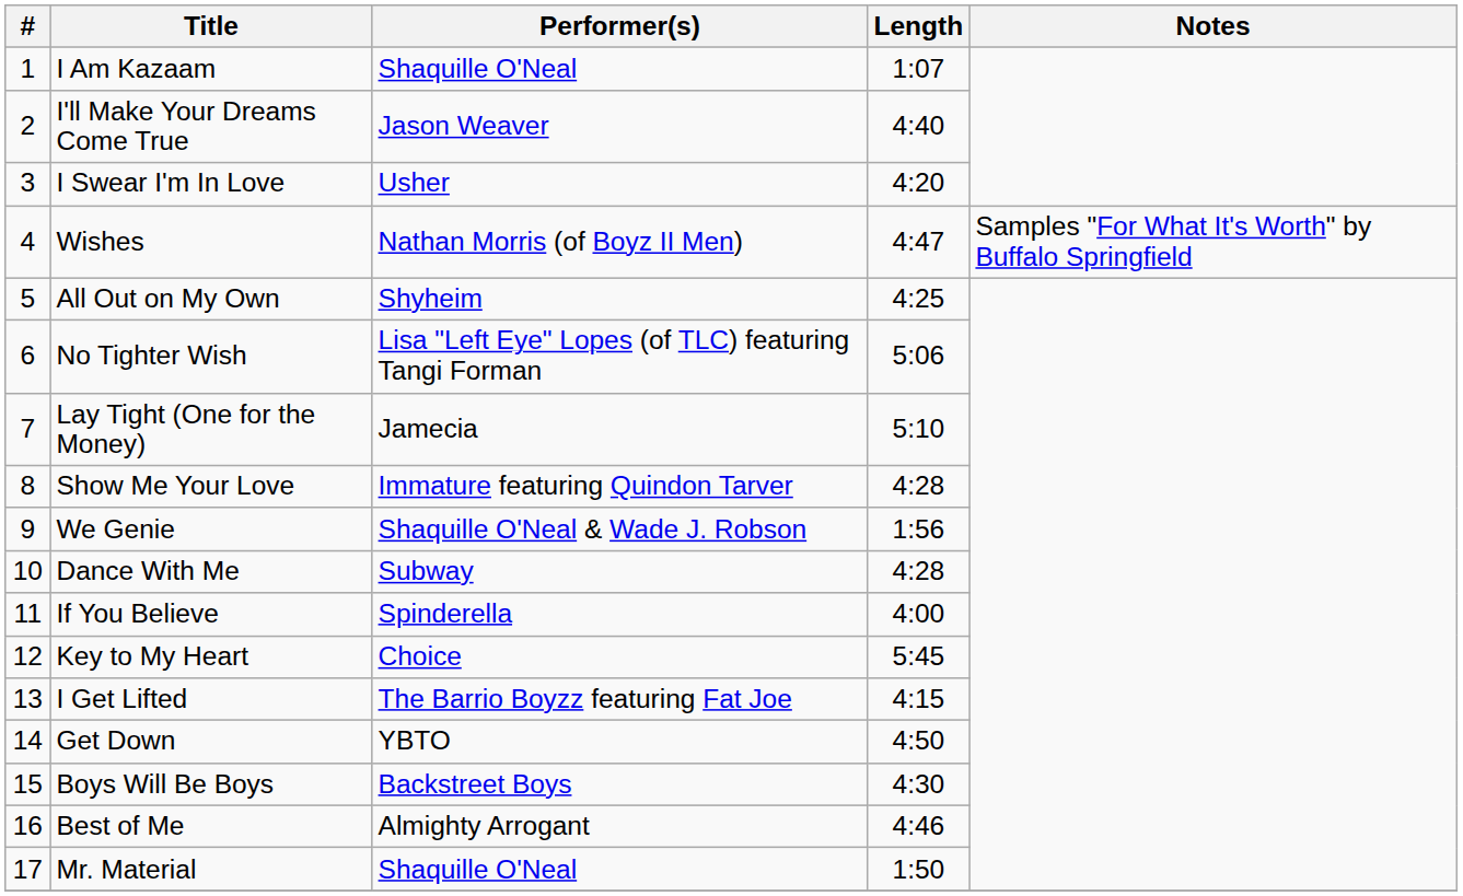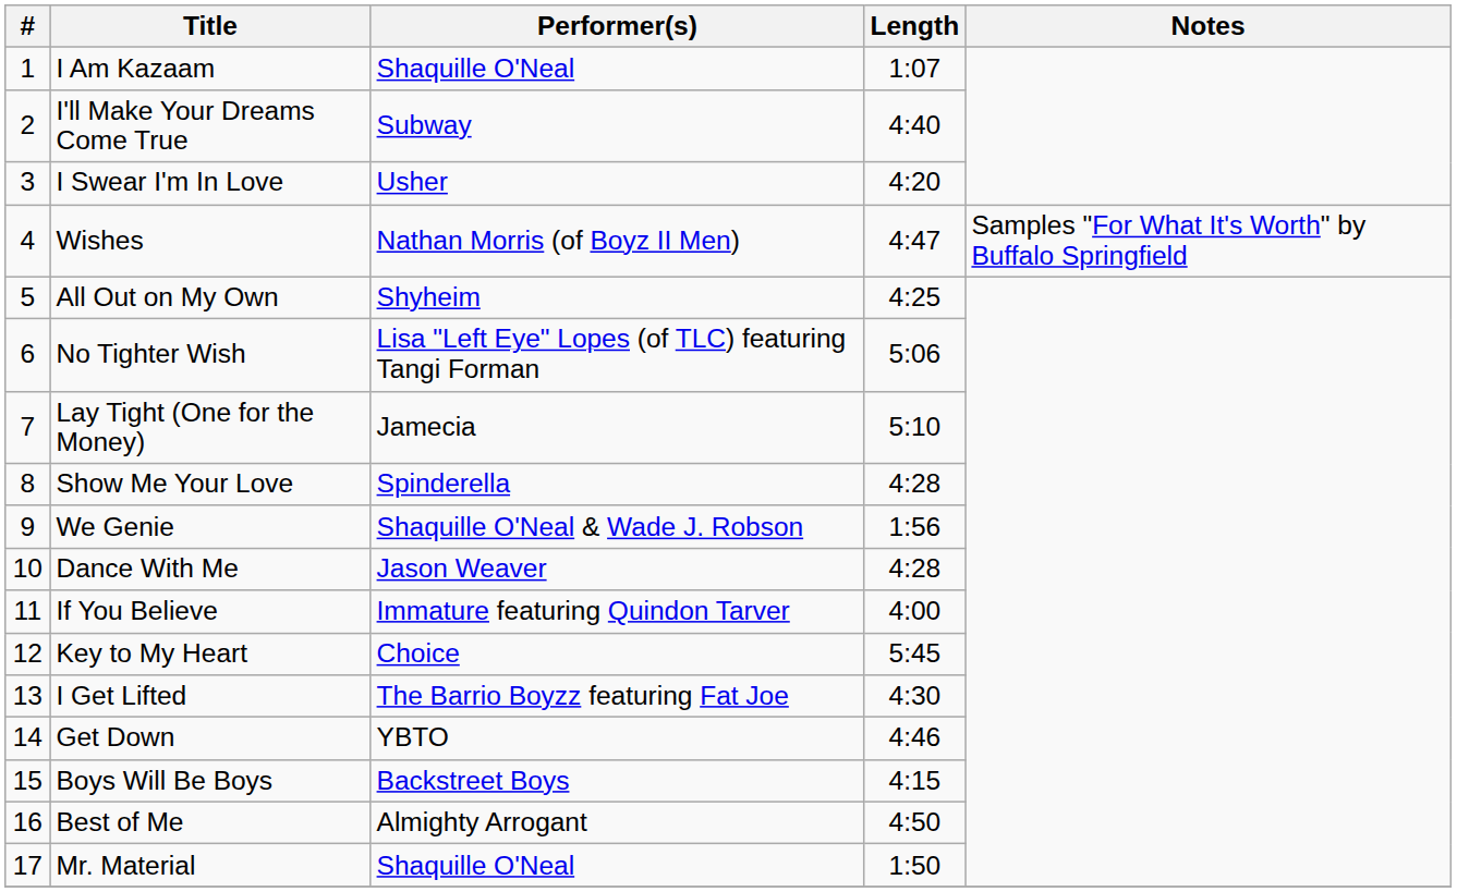 <table class="wikitable">
 <tr>
 <th width="20">#</th>
 <th width="225">Title</th>
 <th width="350">Performer(s)</th>
 <th width="40">Length</th>
 <th width="350">Notes</th>
 </tr>
 <tr>
 <td align="center">1</td>
 <td>I Am Kazaam</td>
 <td><a href='#'>Shaquille O'Neal</a></td>
 <td align="center">1:07</td>
 <td rowspan=3></td>
 </tr>
 <tr>
 <td align="center">2</td>
 <td>I'll Make Your Dreams Come True</td>
-<td><a href='#'>Jason Weaver</a></td>
+<td><a href='#'>Subway</a></td>
 <td align="center">4:40</td>
 </tr>
 <tr>
 <td align="center">3</td>
 <td>I Swear I'm In Love</td>
 <td><a href='#'>Usher</a></td>
 <td align="center">4:20</td>
 </tr>
 <tr>
 <td align="center">4</td>
 <td>Wishes</td>
 <td><a href='#'>Nathan Morris</a> (of <a href='#'>Boyz II Men</a>)</td>
 <td align="center">4:47</td>
 <td>Samples "<a href='#'>For What It's Worth</a>" by <a href='#'>Buffalo Springfield</a></td>
 </tr>
 <tr>
 <td align="center">5</td>
 <td>All Out on My Own</td>
 <td><a href='#'>Shyheim</a></td>
 <td align="center">4:25</td>
 <td rowspan=13></td>
 </tr>
 <tr>
 <td align="center">6</td>
 <td>No Tighter Wish</td>
 <td><a href='#'>Lisa "Left Eye" Lopes</a> (of <a href='#'>TLC</a>) featuring Tangi Forman</td>
 <td align="center">5:06</td>
 </tr>
 <tr>
 <td align="center">7</td>
 <td>Lay Tight (One for the Money)</td>
 <td>Jamecia</td>
 <td align="center">5:10</td>
 </tr>
 <tr>
 <td align="center">8</td>
 <td>Show Me Your Love</td>
-<td><a href='#'>Immature</a> featuring <a href='#'>Quindon Tarver</a></td>
+<td><a href='#'>Spinderella</a></td>
 <td align="center">4:28</td>
 </tr>
 <tr>
 <td align="center">9</td>
 <td>We Genie</td>
 <td><a href='#'>Shaquille O'Neal</a> & <a href='#'>Wade J. Robson</a></td>
 <td align="center">1:56</td>
 </tr>
 <tr>
 <td align="center">10</td>
 <td>Dance With Me</td>
-<td><a href='#'>Subway</a></td>
+<td><a href='#'>Jason Weaver</a></td>
 <td align="center">4:28</td>
 </tr>
 <tr>
 <td align="center">11</td>
 <td>If You Believe</td>
-<td><a href='#'>Spinderella</a></td>
+<td><a href='#'>Immature</a> featuring <a href='#'>Quindon Tarver</a></td>
 <td align="center">4:00</td>
 </tr>
 <tr>
 <td align="center">12</td>
 <td>Key to My Heart</td>
 <td><a href='#'>Choice</a></td>
 <td align="center">5:45</td>
 </tr>
 <tr>
 <td align="center">13</td>
 <td>I Get Lifted</td>
 <td><a href='#'>The Barrio Boyzz</a> featuring <a href='#'>Fat Joe</a></td>
-<td align="center">4:15</td>
+<td align="center">4:30</td>
 </tr>
 <tr>
 <td align="center">14</td>
 <td>Get Down</td>
 <td>YBTO</td>
-<td align="center">4:50</td>
+<td align="center">4:46</td>
 </tr>
 <tr>
 <td align="center">15</td>
 <td>Boys Will Be Boys</td>
 <td><a href='#'>Backstreet Boys</a></td>
-<td align="center">4:30</td>
+<td align="center">4:15</td>
 </tr>
 <tr>
 <td align="center">16</td>
 <td>Best of Me</td>
 <td>Almighty Arrogant</td>
-<td align="center">4:46</td>
+<td align="center">4:50</td>
 </tr>
 <tr>
 <td align="center">17</td>
 <td>Mr. Material</td>
 <td><a href='#'>Shaquille O'Neal</a></td>
 <td align="center">1:50</td>
 </tr>
 <tr>
 </tr>
 </table>
